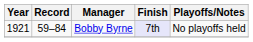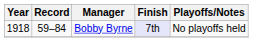 <table class="wikitable">
 <tr>
 <th>Year</th>
 <th>Record</th>
 <th>Manager</th>
 <th>Finish</th>
 <th>Playoffs/Notes</th>
 </tr>
 <tr align=center>
-<td>1921</td>
+<td>1918</td>
 <td>59–84</td>
 <td><a href='#'>Bobby Byrne</a></td>
 <td style="background: lavender;">7th</td>
 <td>No playoffs held</td>
 </tr>
 <tr align=center>
 </tr>
 </table>
